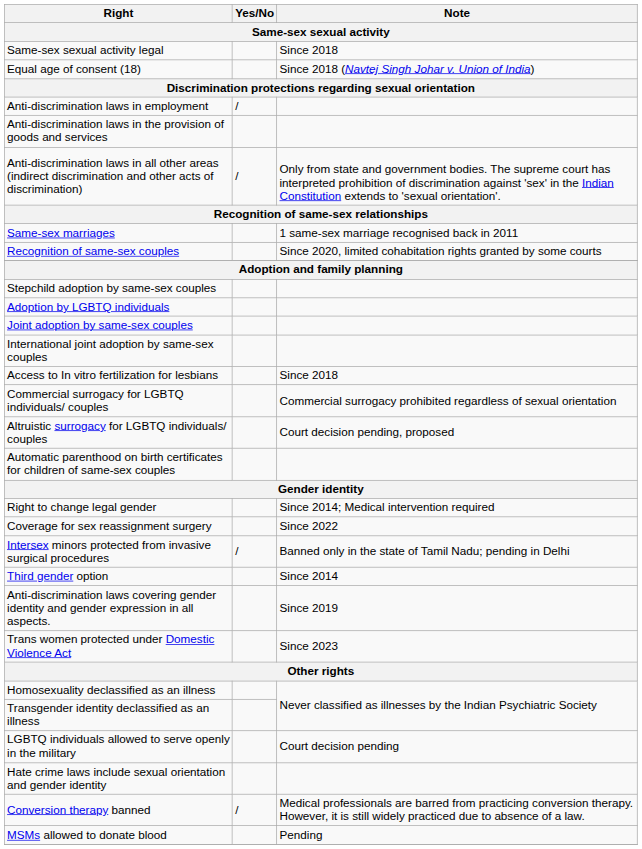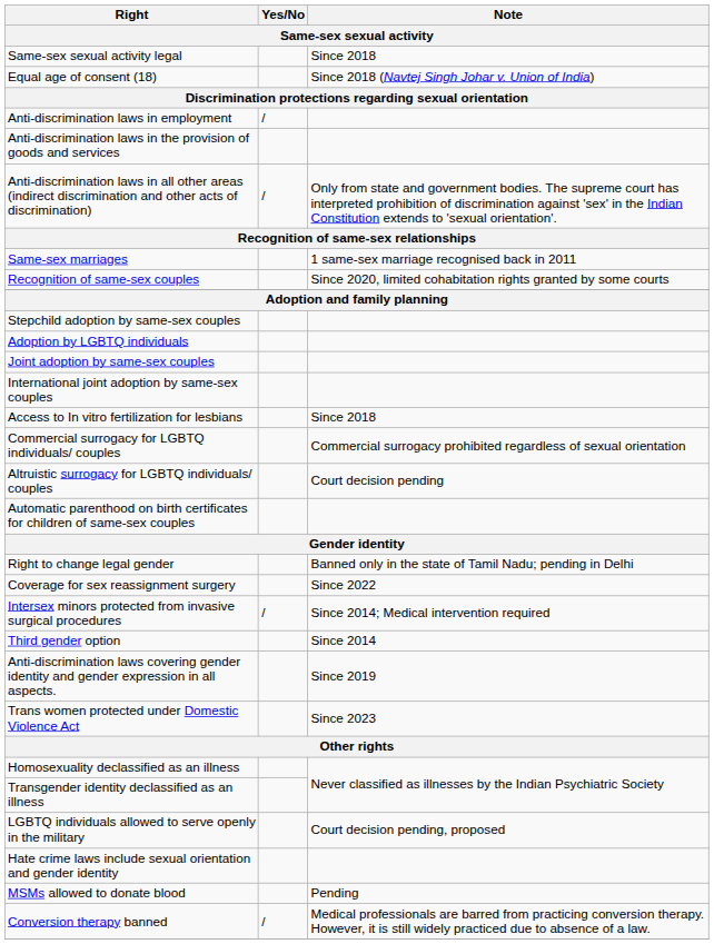 <table class="wikitable">
 <tr>
 <th>Right</th>
 <th>Yes/No</th>
 <th>Note</th>
 </tr>
 <tr>
 <th colspan="3">Same-sex sexual activity</th>
 </tr>
 <tr>
 <td>Same-sex sexual activity legal</td>
 <td></td>
 <td>Since 2018</td>
 </tr>
 <tr>
 <td>Equal age of consent (18)</td>
 <td></td>
 <td>Since 2018 (<em><a href='#'>Navtej Singh Johar v. Union of India</a></em>)</td>
 </tr>
 <tr>
 <th colspan="3">Discrimination protections regarding sexual orientation</th>
 </tr>
 <tr>
 <td>Anti-discrimination laws in employment</td>
 <td>/</td>
 <td></td>
 </tr>
 <tr>
 <td>Anti-discrimination laws in the provision of goods and services</td>
 <td></td>
 <td></td>
 </tr>
 <tr>
 <td>Anti-discrimination laws in all other areas (indirect discrimination and other acts of discrimination)</td>
 <td>/</td>
 <td><br>Only from state and government bodies. The supreme court has interpreted prohibition of discrimination against 'sex' in the <a href='#'>Indian Constitution</a> extends to 'sexual orientation'.</td>
 </tr>
 <tr>
 <th colspan="3">Recognition of same-sex relationships</th>
 </tr>
 <tr>
 <td><a href='#'>Same-sex marriages</a></td>
 <td></td>
 <td>1 same-sex marriage recognised back in 2011</td>
 </tr>
 <tr>
 <td><a href='#'>Recognition of same-sex couples</a></td>
 <td></td>
 <td>Since 2020, limited cohabitation rights granted by some courts </td>
 </tr>
 <tr>
 </tr>
 <tr>
 <th colspan="3">Adoption and family planning</th>
 </tr>
 <tr>
 <td>Stepchild adoption by same-sex couples</td>
 <td></td>
 <td></td>
 </tr>
 <tr>
 <td><a href='#'>Adoption by LGBTQ individuals</a></td>
 <td></td>
 <td></td>
 </tr>
 <tr>
 <td><a href='#'>Joint adoption by same-sex couples</a></td>
 <td></td>
 <td></td>
 </tr>
 <tr>
 <td>International joint adoption by same-sex couples</td>
 <td></td>
 <td></td>
 </tr>
 <tr>
 <td>Access to In vitro fertilization for lesbians</td>
 <td></td>
 <td>Since 2018</td>
 </tr>
 <tr>
 <td>Commercial surrogacy for LGBTQ individuals/ couples</td>
 <td></td>
 <td>Commercial surrogacy prohibited regardless of sexual orientation</td>
 </tr>
 <tr>
 <td>Altruistic <a href='#'>surrogacy</a> for LGBTQ individuals/ couples</td>
 <td></td>
-<td>Court decision pending, proposed</td>
+<td>Court decision pending</td>
 </tr>
 <tr>
 <td>Automatic parenthood on birth certificates for children of same-sex couples</td>
 <td></td>
 <td></td>
 </tr>
 <tr>
 <th colspan="3">Gender identity</th>
 </tr>
 <tr>
 <td>Right to change legal gender</td>
 <td></td>
-<td>Since 2014; Medical intervention required </td>
+<td>Banned only in the state of Tamil Nadu; pending in Delhi</td>
 </tr>
 <tr>
 <td>Coverage for sex reassignment surgery</td>
 <td></td>
 <td>Since 2022</td>
 </tr>
 <tr>
 <td><a href='#'>Intersex</a> minors protected from invasive surgical procedures</td>
 <td>/</td>
-<td>Banned only in the state of Tamil Nadu; pending in Delhi</td>
+<td>Since 2014; Medical intervention required </td>
 </tr>
 <tr>
 <td><a href='#'>Third gender</a> option</td>
 <td></td>
 <td>Since 2014</td>
 </tr>
 <tr>
 <td>Anti-discrimination laws covering gender identity and gender expression in all aspects.</td>
 <td></td>
 <td>Since 2019</td>
 </tr>
 <tr>
 <td>Trans women protected under <a href='#'>Domestic Violence Act</a></td>
 <td></td>
 <td>Since 2023</td>
 </tr>
 <tr>
 <th colspan="3">Other rights</th>
 </tr>
 <tr>
 <td>Homosexuality declassified as an illness</td>
 <td></td>
 <td rowspan="2">Never classified as illnesses by the Indian Psychiatric Society</td>
 </tr>
 <tr>
 <td>Transgender identity declassified as an illness</td>
 <td></td>
 </tr>
 <tr>
 <td>LGBTQ individuals allowed to serve openly in the military</td>
 <td></td>
-<td>Court decision pending</td>
+<td>Court decision pending, proposed</td>
 </tr>
 <tr>
 <td>Hate crime laws include sexual orientation and gender identity</td>
 <td></td>
 <td></td>
 </tr>
 <tr>
+<td><a href='#'>MSMs</a> allowed to donate blood</td>
+<td></td>
+<td>Pending </td>
+</tr>
+<tr>
 <td><a href='#'>Conversion therapy</a> banned</td>
 <td>/</td>
 <td>Medical professionals are barred from practicing conversion therapy. However, it is still widely practiced due to absence of a law.</td>
 </tr>
 <tr>
-<td><a href='#'>MSMs</a> allowed to donate blood</td>
-<td></td>
-<td>Pending </td>
-</tr>
-<tr>
 </tr>
 </table>
